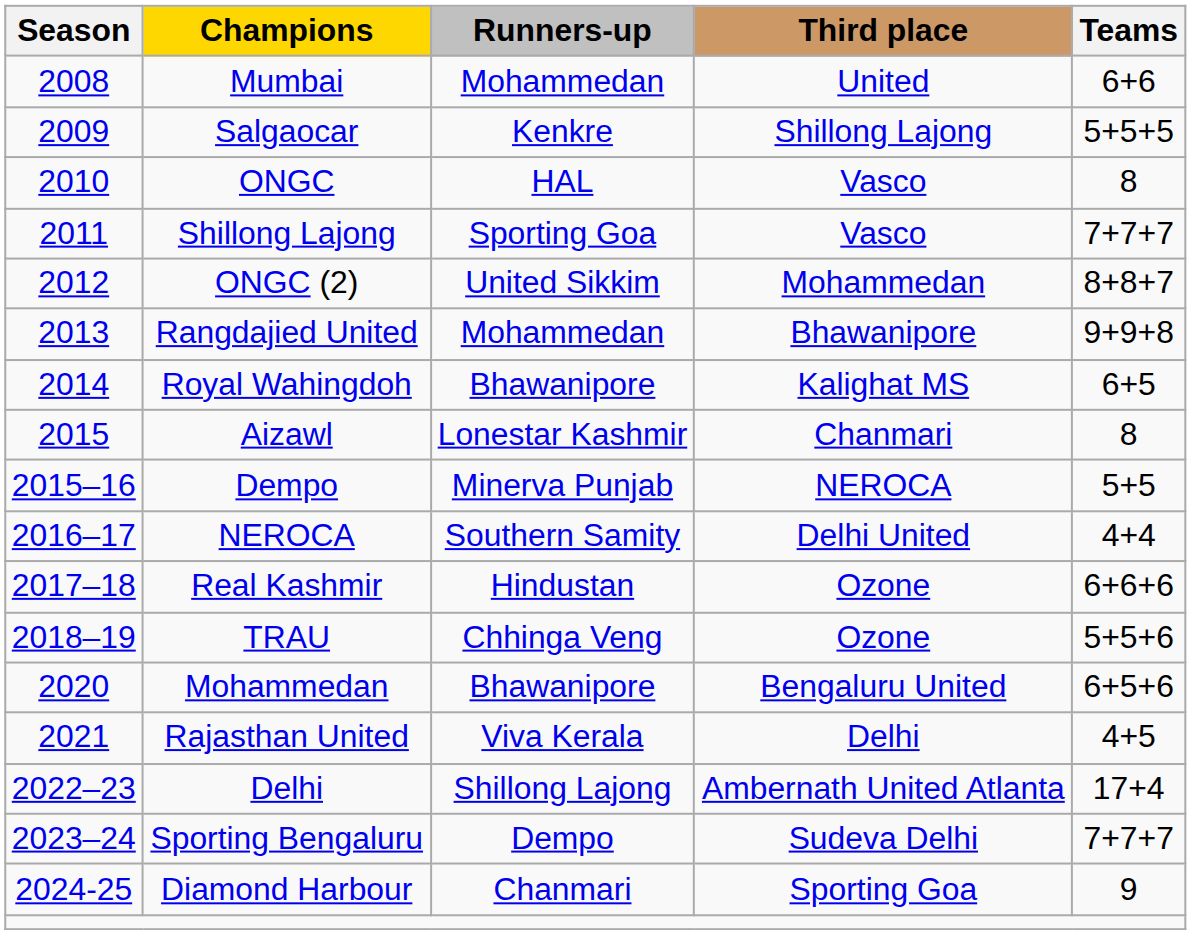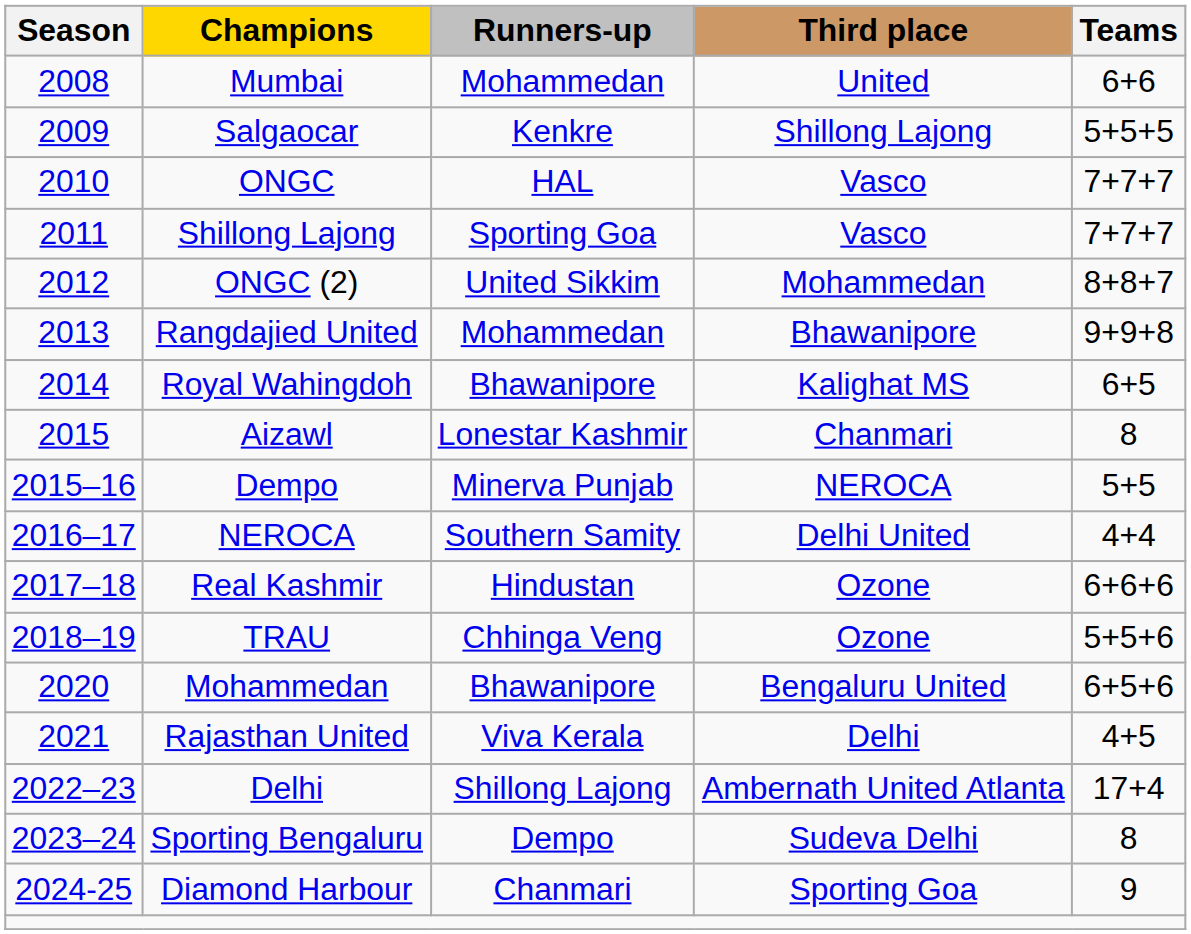 <table class="wikitable" style="text-align:center;margin-left:1em;font-size:100%;float:right">
 <tr>
 <th>Season</th>
 <th style="background:gold">Champions</th>
 <th style="background:silver">Runners-up</th>
 <th style="background:#c96">Third place</th>
 <th>Teams</th>
 </tr>
 <tr>
 <td align="center"><a href='#'>2008</a></td>
 <td><a href='#'>Mumbai</a></td>
 <td><a href='#'>Mohammedan</a></td>
 <td><a href='#'>United</a></td>
 <td>6+6</td>
 </tr>
 <tr>
 <td align="center"><a href='#'>2009</a></td>
 <td><a href='#'>Salgaocar</a></td>
 <td><a href='#'>Kenkre</a></td>
 <td><a href='#'>Shillong Lajong</a></td>
 <td>5+5+5</td>
 </tr>
 <tr>
 <td align="center"><a href='#'>2010</a></td>
 <td><a href='#'>ONGC</a></td>
 <td><a href='#'>HAL</a></td>
 <td><a href='#'>Vasco</a></td>
-<td>8</td>
+<td>7+7+7</td>
 </tr>
 <tr>
 <td align="center"><a href='#'>2011</a></td>
 <td><a href='#'>Shillong Lajong</a></td>
 <td><a href='#'>Sporting Goa</a></td>
 <td><a href='#'>Vasco</a></td>
 <td>7+7+7</td>
 </tr>
 <tr>
 <td align="center"><a href='#'>2012</a></td>
 <td><a href='#'>ONGC</a> (2)</td>
 <td><a href='#'>United Sikkim</a></td>
 <td><a href='#'>Mohammedan</a></td>
 <td>8+8+7</td>
 </tr>
 <tr>
 <td align="center"><a href='#'>2013</a></td>
 <td><a href='#'>Rangdajied United</a></td>
 <td><a href='#'>Mohammedan</a></td>
 <td><a href='#'>Bhawanipore</a></td>
 <td>9+9+8</td>
 </tr>
 <tr>
 <td align="center"><a href='#'>2014</a></td>
 <td><a href='#'>Royal Wahingdoh</a></td>
 <td><a href='#'>Bhawanipore</a></td>
 <td><a href='#'>Kalighat MS</a></td>
 <td>6+5</td>
 </tr>
 <tr>
 <td align="center"><a href='#'>2015</a></td>
 <td><a href='#'>Aizawl</a></td>
 <td><a href='#'>Lonestar Kashmir</a></td>
 <td><a href='#'>Chanmari</a></td>
 <td>8</td>
 </tr>
 <tr>
 <td align="center"><a href='#'>2015–16</a></td>
 <td><a href='#'>Dempo</a></td>
 <td><a href='#'>Minerva Punjab</a></td>
 <td><a href='#'>NEROCA</a></td>
 <td>5+5</td>
 </tr>
 <tr>
 <td align="center"><a href='#'>2016–17</a></td>
 <td><a href='#'>NEROCA</a></td>
 <td><a href='#'>Southern Samity</a></td>
 <td><a href='#'>Delhi United</a></td>
 <td>4+4</td>
 </tr>
 <tr>
 <td align="center"><a href='#'>2017–18</a></td>
 <td><a href='#'>Real Kashmir</a></td>
 <td><a href='#'>Hindustan</a></td>
 <td><a href='#'>Ozone</a></td>
 <td>6+6+6</td>
 </tr>
 <tr>
 <td align="center"><a href='#'>2018–19</a></td>
 <td><a href='#'>TRAU</a></td>
 <td><a href='#'>Chhinga Veng</a></td>
 <td><a href='#'>Ozone</a></td>
 <td>5+5+6</td>
 </tr>
 <tr>
 <td align="center"><a href='#'>2020</a></td>
 <td><a href='#'>Mohammedan</a></td>
 <td><a href='#'>Bhawanipore</a></td>
 <td><a href='#'>Bengaluru United</a></td>
 <td>6+5+6</td>
 </tr>
 <tr>
 <td align="center"><a href='#'>2021</a></td>
 <td><a href='#'>Rajasthan United</a></td>
 <td><a href='#'>Viva Kerala</a></td>
 <td><a href='#'>Delhi</a></td>
 <td>4+5</td>
 </tr>
 <tr>
 <td align="center"><a href='#'>2022–23</a></td>
 <td><a href='#'>Delhi</a></td>
 <td><a href='#'>Shillong Lajong</a></td>
 <td><a href='#'>Ambernath United Atlanta</a></td>
 <td>17+4</td>
 </tr>
 <tr>
 <td align="center"><a href='#'>2023–24</a></td>
 <td><a href='#'>Sporting Bengaluru</a></td>
 <td><a href='#'>Dempo</a></td>
 <td><a href='#'>Sudeva Delhi</a></td>
-<td>7+7+7</td>
+<td>8</td>
 </tr>
 <tr>
 <td align="center"><a href='#'>2024-25</a></td>
 <td><a href='#'>Diamond Harbour</a></td>
 <td><a href='#'>Chanmari</a></td>
 <td><a href='#'>Sporting Goa</a></td>
 <td>9</td>
 </tr>
 <tr>
 <td colspan="5" align="center"></td>
 </tr>
 </table>
